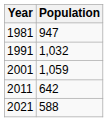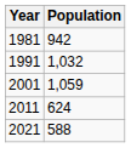 <table class="wikitable">
 <tr>
 <th>Year</th>
 <th>Population</th>
 </tr>
 <tr>
 <td>1981</td>
-<td>947</td>
+<td>942</td>
 </tr>
 <tr>
 <td>1991</td>
 <td>1,032</td>
 </tr>
 <tr>
 <td>2001</td>
 <td>1,059</td>
 </tr>
 <tr>
 <td>2011</td>
-<td>642</td>
+<td>624</td>
 </tr>
 <tr>
 <td>2021</td>
 <td>588</td>
 </tr>
 </table>
